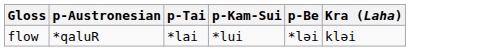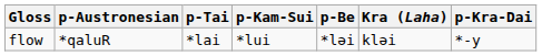 <table class="wikitable">
 <tr>
 <th>Gloss</th>
 <th>p-Austronesian</th>
 <th>p-Tai</th>
 <th>p-Kam-Sui</th>
 <th>p-Be</th>
 <th>Kra (<em>Laha</em>)</th>
+<th>p-Kra-Dai</th>
 </tr>
 <tr>
 <td>flow</td>
 <td>*qaluR</td>
 <td>*lai</td>
 <td>*lui</td>
 <td>*ləi</td>
 <td>kləi</td>
+<td>*-y</td>
 </tr>
 </table>
